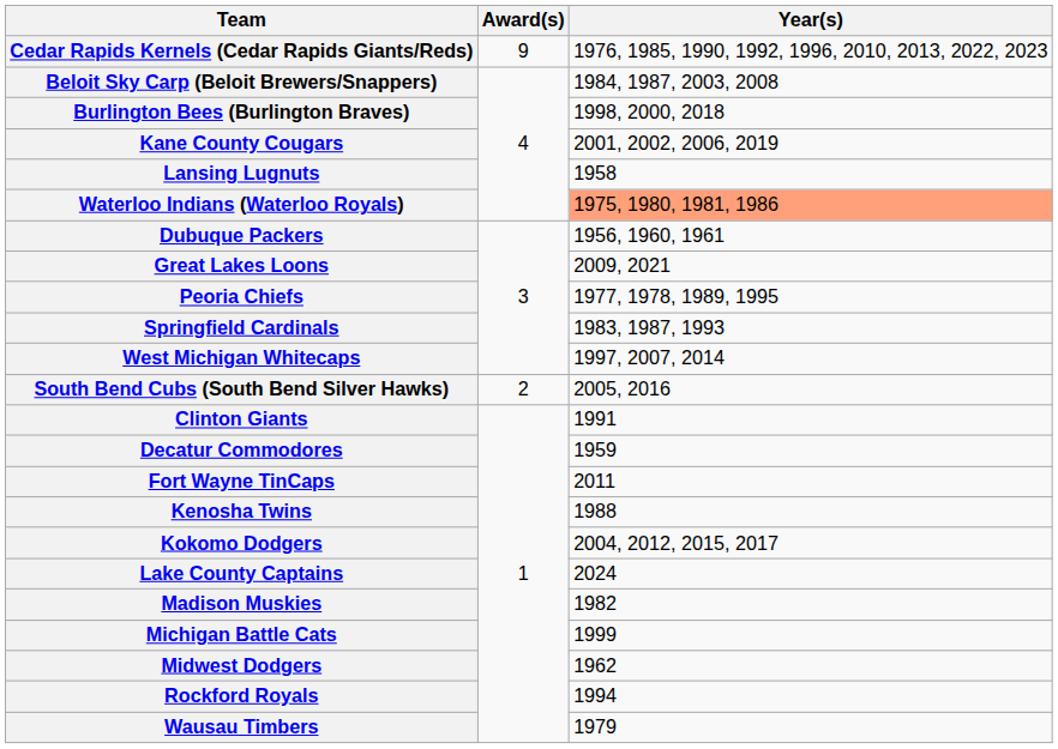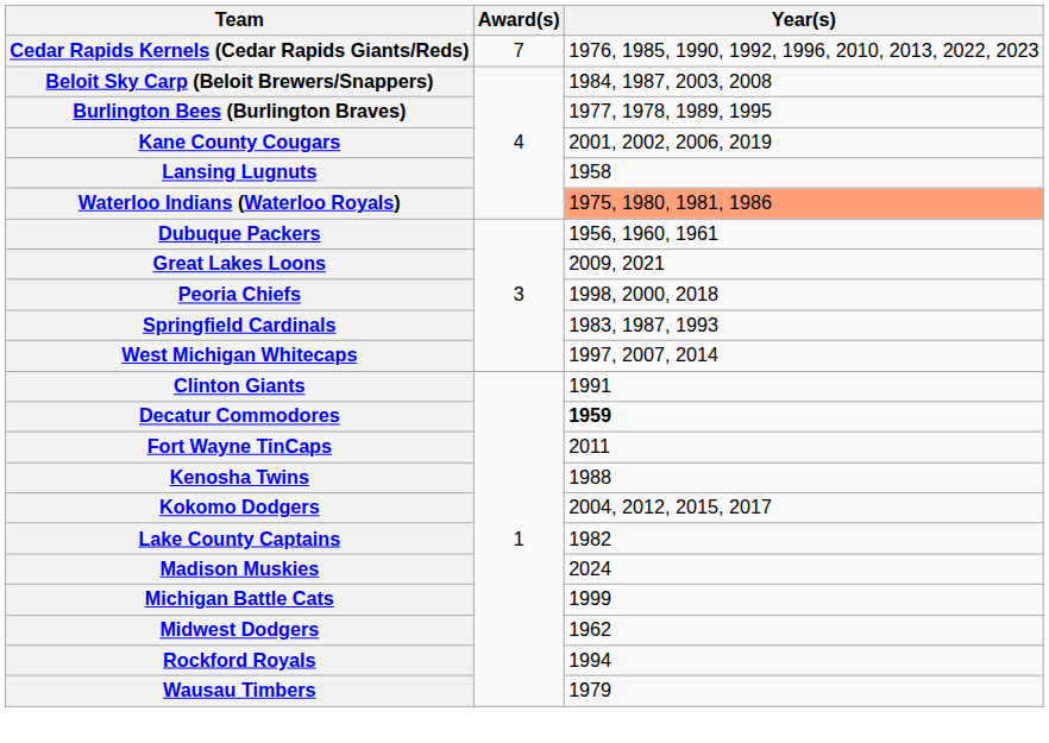 <table class="wikitable sortable plainrowheaders" style="text-align:left">
 <tr>
 <th scope="col">Team</th>
 <th scope="col">Award(s)</th>
 <th scope="col">Year(s)</th>
 </tr>
 <tr>
 <th scope="row"><strong><a href='#'>Cedar Rapids Kernels</a></strong> (Cedar Rapids Giants/Reds)</th>
-<td style="text-align:center">9</td>
+<td style="text-align:center">7</td>
 <td>1976, 1985, 1990, 1992, 1996, 2010, 2013, 2022, 2023</td>
 </tr>
 <tr>
 <th scope="row"><strong><a href='#'>Beloit Sky Carp</a></strong> (Beloit Brewers/Snappers)</th>
 <td style="text-align:center" rowspan="5">4</td>
 <td>1984, 1987, 2003, 2008</td>
 </tr>
 <tr>
 <th scope="row"><a href='#'>Burlington Bees</a> (Burlington Braves)</th>
-<td>1998, 2000, 2018</td>
+<td>1977, 1978, 1989, 1995</td>
 </tr>
 <tr>
 <th scope="row"><a href='#'>Kane County Cougars</a></th>
 <td>2001, 2002, 2006, 2019</td>
 </tr>
 <tr>
 <th scope="row"><strong><a href='#'>Lansing Lugnuts</a></strong></th>
 <td>1958</td>
 </tr>
 <tr>
 <th scope="row"><a href='#'>Waterloo Indians</a> (<a href='#'>Waterloo Royals</a>)</th>
 <td style="background: lightsalmon;">1975, 1980, 1981, 1986</td>
 </tr>
 <tr>
 <th scope="row"><a href='#'>Dubuque Packers</a></th>
 <td style="text-align:center" rowspan="5">3</td>
 <td>1956, 1960, 1961</td>
 </tr>
 <tr>
 <th scope="row"><strong><a href='#'>Great Lakes Loons</a></strong></th>
 <td>2009, 2021</td>
 </tr>
 <tr>
 <th scope="row"><strong><a href='#'>Peoria Chiefs</a></strong></th>
-<td>1977, 1978, 1989, 1995</td>
+<td>1998, 2000, 2018</td>
 </tr>
 <tr>
 <th scope="row"><a href='#'>Springfield Cardinals</a></th>
 <td>1983, 1987, 1993</td>
 </tr>
 <tr>
 <th scope="row"><strong><a href='#'>West Michigan Whitecaps</a></strong></th>
 <td>1997, 2007, 2014</td>
 </tr>
 <tr>
-<th scope="row"><strong><a href='#'>South Bend Cubs</a></strong> (South Bend Silver Hawks)</th>
-<td style="text-align:center">2</td>
-<td>2005, 2016</td>
-</tr>
-<tr>
 <th scope="row"><a href='#'>Clinton Giants</a></th>
 <td style="text-align:center" rowspan="11">1</td>
 <td>1991</td>
 </tr>
 <tr>
 <th scope="row"><a href='#'>Decatur Commodores</a></th>
-<td>1959</td>
+<td><strong>1959</strong></td>
 </tr>
 <tr>
 <th scope="row"><strong><a href='#'>Fort Wayne TinCaps</a></strong></th>
 <td>2011</td>
 </tr>
 <tr>
 <th scope="row"><a href='#'>Kenosha Twins</a></th>
 <td>1988</td>
 </tr>
 <tr>
 <th scope="row"><a href='#'>Kokomo Dodgers</a></th>
 <td>2004, 2012, 2015, 2017</td>
 </tr>
 <tr>
 <th scope="row"><strong><a href='#'>Lake County Captains</a></strong></th>
-<td>2024</td>
+<td>1982</td>
 </tr>
 <tr>
 <th scope="row"><a href='#'>Madison Muskies</a></th>
-<td>1982</td>
+<td>2024</td>
 </tr>
 <tr>
 <th scope="row"><a href='#'>Michigan Battle Cats</a></th>
 <td>1999</td>
 </tr>
 <tr>
 <th scope="row"><a href='#'>Midwest Dodgers</a></th>
 <td>1962</td>
 </tr>
 <tr>
 <th scope="row"><a href='#'>Rockford Royals</a></th>
 <td>1994</td>
 </tr>
 <tr>
 <th scope="row"><a href='#'>Wausau Timbers</a></th>
 <td>1979</td>
 </tr>
 </table>
